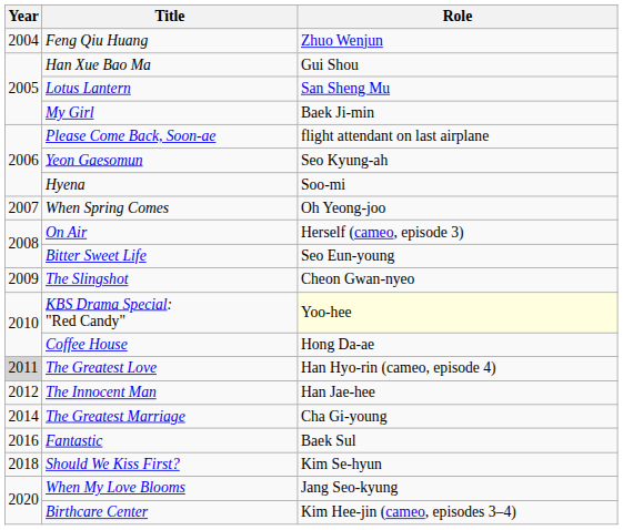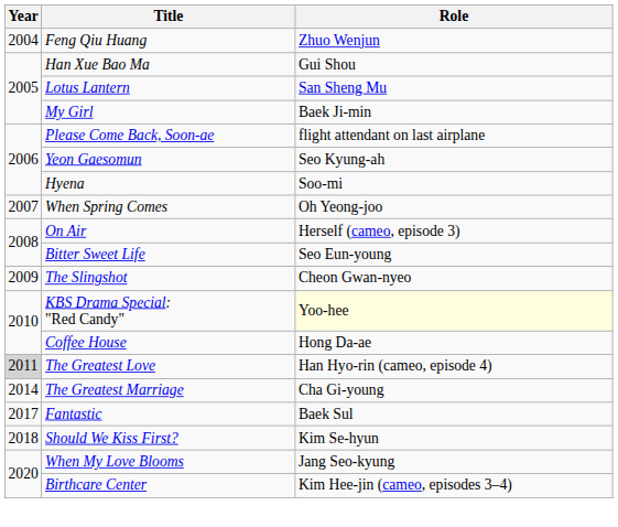 <table class="wikitable" style="width:650px">
 <tr>
 <th width=10>Year</th>
 <th>Title</th>
 <th>Role</th>
 </tr>
 <tr>
 <td>2004</td>
 <td><em>Feng Qiu Huang</em></td>
 <td><a href='#'>Zhuo Wenjun</a></td>
 </tr>
 <tr>
 <td rowspan=3>2005</td>
 <td><em>Han Xue Bao Ma</em></td>
 <td>Gui Shou</td>
 </tr>
 <tr>
 <td><em><a href='#'>Lotus Lantern</a></em></td>
 <td><a href='#'>San Sheng Mu</a></td>
 </tr>
 <tr>
 <td><em><a href='#'>My Girl</a></em></td>
 <td>Baek Ji-min</td>
 </tr>
 <tr>
 <td rowspan=3>2006</td>
 <td><em><a href='#'>Please Come Back, Soon-ae</a></em></td>
 <td>flight attendant on last airplane</td>
 </tr>
 <tr>
 <td><em><a href='#'>Yeon Gaesomun</a></em></td>
 <td>Seo Kyung-ah</td>
 </tr>
 <tr>
 <td><em>Hyena</em></td>
 <td>Soo-mi</td>
 </tr>
 <tr>
 <td>2007</td>
 <td><em>When Spring Comes</em></td>
 <td>Oh Yeong-joo</td>
 </tr>
 <tr>
 <td rowspan=2>2008</td>
 <td><em><a href='#'>On Air</a></em></td>
 <td>Herself  (<a href='#'>cameo</a>, episode 3)</td>
 </tr>
 <tr>
 <td><em><a href='#'>Bitter Sweet Life</a></em></td>
 <td>Seo Eun-young</td>
 </tr>
 <tr>
 <td>2009</td>
 <td><em><a href='#'>The Slingshot</a></em></td>
 <td>Cheon Gwan-nyeo</td>
 </tr>
 <tr>
 <td rowspan=2>2010</td>
 <td><em><a href='#'>KBS Drama Special</a>:</em><br>"Red Candy"</td>
 <td style="background: lightyellow;">Yoo-hee</td>
 </tr>
 <tr>
 <td><em><a href='#'>Coffee House</a></em></td>
 <td>Hong Da-ae</td>
 </tr>
 <tr>
 <td style="background: lightgrey;">2011</td>
 <td><em><a href='#'>The Greatest Love</a></em></td>
 <td>Han Hyo-rin (cameo, episode 4)</td>
 </tr>
 <tr>
-<td>2012</td>
-<td><em><a href='#'>The Innocent Man</a></em></td>
-<td>Han Jae-hee</td>
-</tr>
-<tr>
 <td>2014</td>
 <td><em><a href='#'>The Greatest Marriage</a></em></td>
 <td>Cha Gi-young</td>
 </tr>
 <tr>
-<td>2016</td>
+<td>2017</td>
 <td><em><a href='#'>Fantastic</a></em></td>
 <td>Baek Sul</td>
 </tr>
 <tr>
 <td>2018</td>
 <td><em><a href='#'>Should We Kiss First?</a></em></td>
 <td>Kim Se-hyun</td>
 </tr>
 <tr>
 <td rowspan=2>2020</td>
 <td><em><a href='#'>When My Love Blooms</a></em></td>
 <td>Jang Seo-kyung</td>
 </tr>
 <tr>
 <td><em><a href='#'>Birthcare Center</a></em></td>
 <td>Kim Hee-jin (<a href='#'>cameo</a>, episodes 3–4)</td>
 </tr>
 </table>
